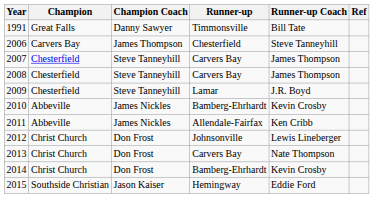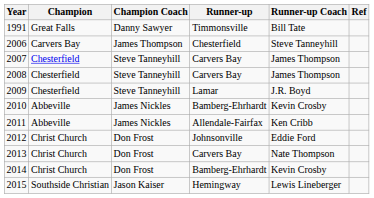 <table class="wikitable sortable">
 <tr>
 <th scope="col">Year</th>
 <th scope="col">Champion</th>
 <th scope="col">Champion Coach</th>
 <th scope="col">Runner-up</th>
 <th scope="col">Runner-up Coach</th>
 <th scope="col">Ref</th>
 </tr>
 <tr>
 <td>1991</td>
 <td>Great Falls</td>
 <td>Danny Sawyer</td>
 <td>Timmonsville</td>
 <td>Bill Tate</td>
 </tr>
 <tr>
 <td>2006</td>
 <td>Carvers Bay</td>
 <td>James Thompson</td>
 <td>Chesterfield</td>
 <td>Steve Tanneyhill</td>
 <td></td>
 </tr>
 <tr>
 <td>2007</td>
 <td><a href='#'>Chesterfield</a></td>
 <td>Steve Tanneyhill</td>
 <td>Carvers Bay</td>
 <td>James Thompson</td>
 <td></td>
 </tr>
 <tr>
 <td>2008</td>
 <td>Chesterfield</td>
 <td>Steve Tanneyhill</td>
 <td>Carvers Bay</td>
 <td>James Thompson</td>
 <td></td>
 </tr>
 <tr>
 <td>2009</td>
 <td>Chesterfield</td>
 <td>Steve Tanneyhill</td>
 <td>Lamar</td>
 <td>J.R. Boyd</td>
 <td></td>
 </tr>
 <tr>
 <td>2010</td>
 <td>Abbeville</td>
 <td>James Nickles</td>
 <td>Bamberg-Ehrhardt</td>
 <td>Kevin Crosby</td>
 <td></td>
 </tr>
 <tr>
 <td>2011</td>
 <td>Abbeville</td>
 <td>James Nickles</td>
 <td>Allendale-Fairfax</td>
 <td>Ken Cribb</td>
 <td></td>
 </tr>
 <tr>
 <td>2012</td>
 <td>Christ Church</td>
 <td>Don Frost</td>
 <td>Johnsonville</td>
-<td>Lewis Lineberger</td>
+<td>Eddie Ford</td>
 <td></td>
 </tr>
 <tr>
 <td>2013</td>
 <td>Christ Church</td>
 <td>Don Frost</td>
 <td>Carvers Bay</td>
 <td>Nate Thompson</td>
 <td></td>
 </tr>
 <tr>
 <td>2014</td>
 <td>Christ Church</td>
 <td>Don Frost</td>
 <td>Bamberg-Ehrhardt</td>
 <td>Kevin Crosby</td>
 <td></td>
 </tr>
 <tr>
 <td>2015</td>
 <td>Southside Christian</td>
 <td>Jason Kaiser</td>
 <td>Hemingway</td>
-<td>Eddie Ford</td>
+<td>Lewis Lineberger</td>
 <td></td>
 </tr>
 </table>
